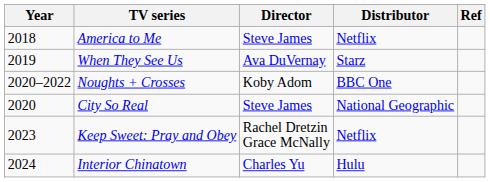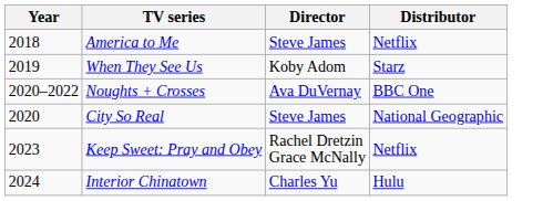 <table class="wikitable">
 <tr>
 <th rowspan="1">Year</th>
 <th rowspan="1">TV series</th>
 <th rowspan="1">Director</th>
 <th rowspan="1">Distributor</th>
-<th rowspan="1">Ref</th>
 </tr>
 <tr>
 <td>2018</td>
 <td><em><a href='#'>America to Me</a></em></td>
 <td><a href='#'>Steve James</a></td>
 <td><a href='#'>Netflix</a></td>
-<td></td>
 </tr>
 <tr>
 <td>2019</td>
 <td><em><a href='#'>When They See Us</a></em></td>
-<td><a href='#'>Ava DuVernay</a></td>
+<td>Koby Adom</td>
 <td rowspan="1"><a href='#'>Starz</a></td>
-<td></td>
 </tr>
 <tr>
 <td>2020–2022</td>
 <td><em><a href='#'>Noughts + Crosses</a></em></td>
-<td>Koby Adom</td>
+<td><a href='#'>Ava DuVernay</a></td>
 <td><a href='#'>BBC One</a></td>
-<td></td>
 </tr>
 <tr>
 <td>2020</td>
 <td><em><a href='#'>City So Real</a></em></td>
 <td><a href='#'>Steve James</a></td>
 <td><a href='#'>National Geographic</a></td>
-<td></td>
 </tr>
 <tr>
 <td>2023</td>
 <td><em><a href='#'>Keep Sweet: Pray and Obey</a></em></td>
 <td>Rachel Dretzin<br>Grace McNally</td>
 <td><a href='#'>Netflix</a></td>
-<td></td>
 </tr>
 <tr>
 <td>2024</td>
 <td><em><a href='#'>Interior Chinatown</a></em></td>
 <td><a href='#'>Charles Yu</a></td>
 <td><a href='#'>Hulu</a></td>
-<td></td>
 </tr>
 </table>
